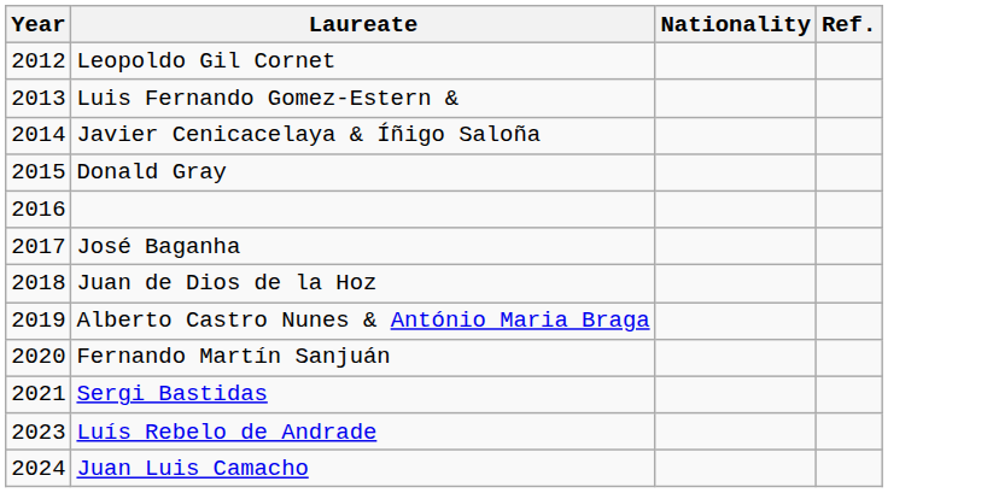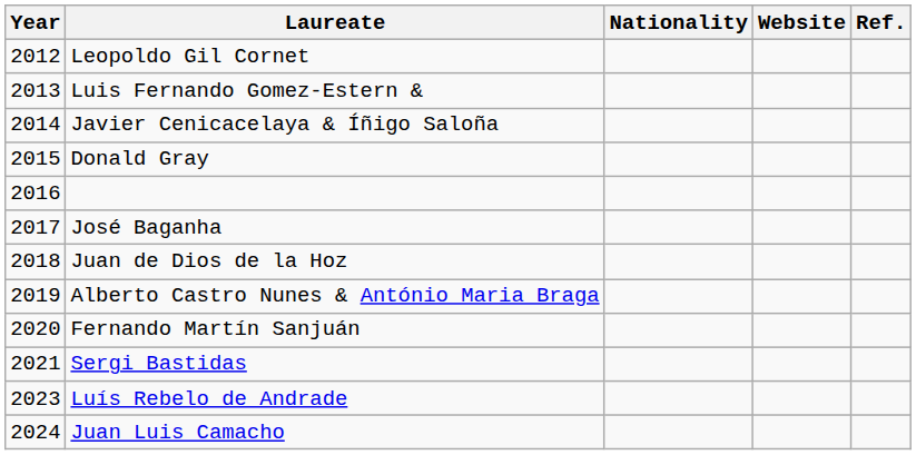 <table class="wikitable sortable" align="center">
 <tr>
 <th>Year</th>
 <th>Laureate</th>
 <th>Nationality</th>
+<th>Website</th>
 <th>Ref.</th>
 </tr>
 <tr>
 <td>2012</td>
 <td>Leopoldo Gil Cornet</td>
+<td></td>
 <td></td>
 <td></td>
 </tr>
 <tr>
 <td>2013</td>
 <td>Luis Fernando Gomez-Estern & </td>
 <td></td>
 <td></td>
+<td></td>
 </tr>
 <tr>
 <td>2014</td>
 <td>Javier Cenicacelaya & Íñigo Saloña</td>
+<td></td>
 <td></td>
 <td></td>
 </tr>
 <tr>
 <td>2015</td>
 <td>Donald Gray</td>
 <td></td>
 <td></td>
+<td></td>
 </tr>
 <tr>
 <td>2016</td>
+<td></td>
 <td></td>
 <td></td>
 <td></td>
 </tr>
 <tr>
 <td>2017</td>
 <td>José Baganha</td>
 <td></td>
 <td></td>
+<td></td>
 </tr>
 <tr>
 <td>2018</td>
 <td>Juan de Dios de la Hoz</td>
+<td></td>
 <td></td>
 <td></td>
 </tr>
 <tr>
 <td>2019</td>
 <td>Alberto Castro Nunes & <a href='#'>António Maria Braga</a></td>
 <td></td>
 <td></td>
+<td></td>
 </tr>
 <tr>
 <td>2020</td>
 <td>Fernando Martín Sanjuán</td>
+<td></td>
 <td></td>
 <td></td>
 </tr>
 <tr>
 <td>2021</td>
 <td><a href='#'>Sergi Bastidas</a></td>
 <td></td>
 <td></td>
+<td></td>
 </tr>
 <tr>
 <td>2023</td>
 <td><a href='#'>Luís Rebelo de Andrade</a></td>
+<td></td>
 <td></td>
 <td></td>
 </tr>
 <tr>
 <td>2024</td>
 <td><a href='#'>Juan Luis Camacho</a></td>
 <td></td>
 <td></td>
+<td></td>
 </tr>
 </table>
